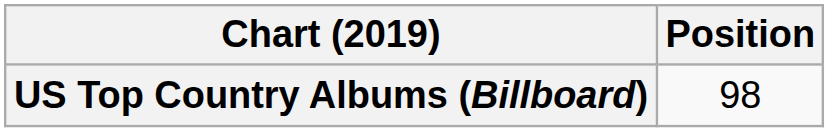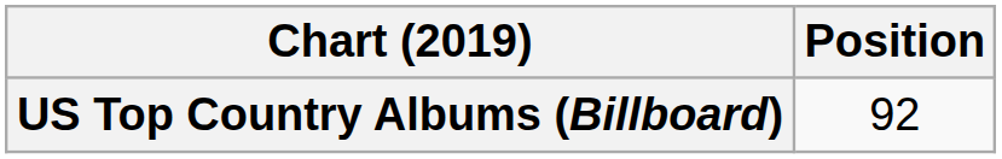 <table class="wikitable plainrowheaders" style="text-align:center">
 <tr>
 <th scope="col">Chart (2019)</th>
 <th scope="col">Position</th>
 </tr>
 <tr>
 <th scope="row">US Top Country Albums (<em>Billboard</em>)</th>
-<td>98</td>
+<td>92</td>
 </tr>
 </table>
